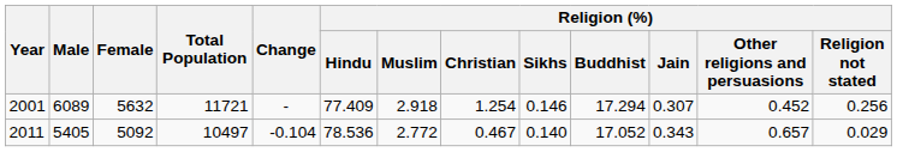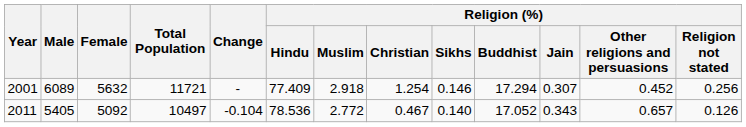 <table class="wikitable">
 <tr>
 <th rowspan="2">Year</th>
 <th rowspan="2">Male</th>
 <th rowspan="2">Female</th>
 <th rowspan="2">Total Population</th>
 <th rowspan="2">Change</th>
 <th colspan="8">Religion (%)</th>
 </tr>
 <tr>
 <th>Hindu</th>
 <th>Muslim</th>
 <th>Christian</th>
 <th>Sikhs</th>
 <th>Buddhist</th>
 <th>Jain</th>
 <th>Other religions and persuasions</th>
 <th>Religion not stated</th>
 </tr>
 <tr>
 <td>2001</td>
 <td style="text-align:right;">6089</td>
 <td style="text-align:right;">5632</td>
 <td style="text-align:right;">11721</td>
 <td style="text-align:center;">-</td>
 <td style="text-align:right;">77.409</td>
 <td style="text-align:right;">2.918</td>
 <td style="text-align:right;">1.254</td>
 <td style="text-align:right;">0.146</td>
 <td style="text-align:right;">17.294</td>
 <td style="text-align:right;">0.307</td>
 <td style="text-align:right;">0.452</td>
 <td style="text-align:right;">0.256</td>
 </tr>
 <tr>
 <td>2011</td>
 <td style="text-align:right;">5405</td>
 <td style="text-align:right;">5092</td>
 <td style="text-align:right;">10497</td>
 <td style="text-align:right;">-0.104</td>
 <td style="text-align:right;">78.536</td>
 <td style="text-align:right;">2.772</td>
 <td style="text-align:right;">0.467</td>
 <td style="text-align:right;">0.140</td>
 <td style="text-align:right;">17.052</td>
 <td style="text-align:right;">0.343</td>
 <td style="text-align:right;">0.657</td>
-<td style="text-align:right;">0.029</td>
+<td style="text-align:right;">0.126</td>
 </tr>
 </table>
